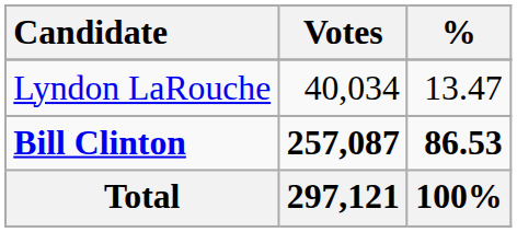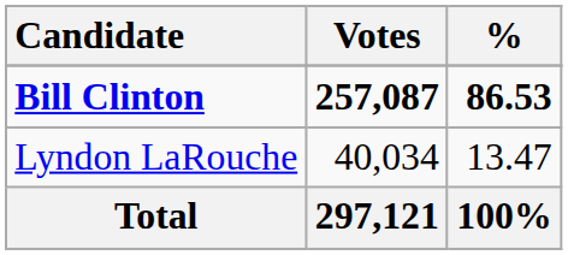 <table class="wikitable sortable plainrowheaders" style="text-align:right;">
 <tr>
 <th style="text-align:left;">Candidate</th>
 <th>Votes</th>
 <th>%</th>
 </tr>
 <tr>
 </tr>
 <tr>
+<td style="text-align:left;"><strong><a href='#'>Bill Clinton</a></strong></td>
+<td><strong>257,087</strong></td>
+<td><strong>86.53</strong></td>
+</tr>
+<tr>
 <td style="text-align:left;"><a href='#'>Lyndon LaRouche</a></td>
 <td>40,034</td>
 <td>13.47</td>
-</tr>
-<tr>
-<td style="text-align:left;"><strong><a href='#'>Bill Clinton</a></strong></td>
-<td><strong>257,087</strong></td>
-<td><strong>86.53</strong></td>
 </tr>
 <tr class="sortbottom">
 <th>Total</th>
 <th>297,121</th>
 <th>100%</th>
 </tr>
 </table>
